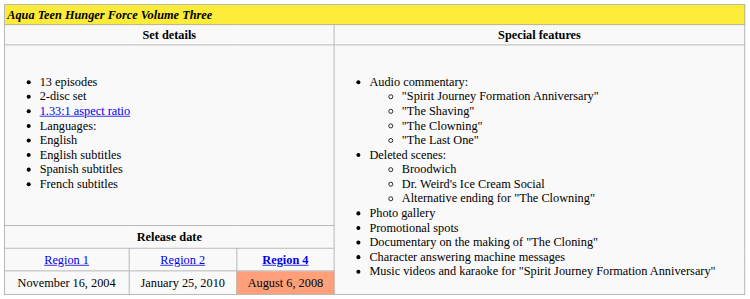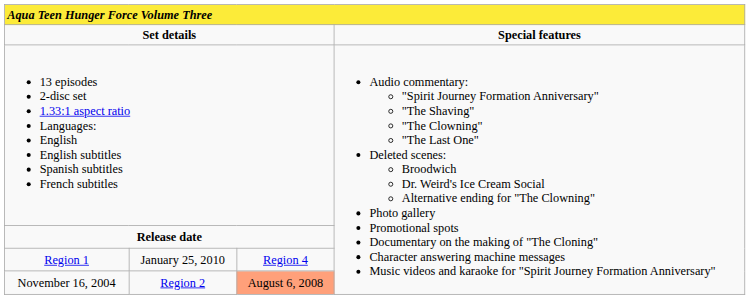 <table class="wikitable" style="font-size:95%;">
 <tr>
 <td colspan="5" style="background:#fceb39;"><strong><em>Aqua Teen Hunger Force Volume Three</em></strong></td>
 </tr>
 <tr style="vertical-align:top; text-align:center;">
 <td style="width:400px;" colspan="3"><strong>Set details </strong></td>
 <td style="width:300px; "><strong>Special features</strong></td>
 </tr>
 <tr valign="top">
 <td colspan="3"  style="text-align:left; width:200px;"><br><ul><li>13 episodes</li><li>2-disc set</li><li><a href='#'>1.33:1 aspect ratio</a></li><li>Languages:</li><li>English</li><li>English subtitles</li><li>Spanish subtitles</li><li>French subtitles</li></ul></td>
 <td rowspan="4"  style="text-align:left; width:500px;"><br><ul><li>Audio commentary:<ul><li>"Spirit Journey Formation Anniversary"</li><li>"The Shaving"</li><li>"The Clowning"</li><li>"The Last One"</li></ul></li><li>Deleted scenes:<ul><li>Broodwich</li><li>Dr. Weird's Ice Cream Social</li><li>Alternative ending for "The Clowning"</li></ul></li><li>Photo gallery</li><li>Promotional spots</li><li>Documentary on the making of "The Cloning"</li><li>Character answering machine messages</li><li>Music videos and karaoke for "Spirit Journey Formation Anniversary"</li></ul></td>
 </tr>
 <tr>
 <td colspan="3" style="text-align:center;"><strong>Release date</strong></td>
 </tr>
 <tr>
 <td style="text-align:center;"><a href='#'>Region 1</a></td>
-<td style="text-align:center;"><a href='#'>Region 2</a></td>
-<td style="text-align:center;"><strong><a href='#'>Region 4</a></strong></td>
+<td style="text-align:center;">January 25, 2010</td>
+<td style="text-align:center;"><a href='#'>Region 4</a></td>
 </tr>
 <tr>
 <td style="text-align:center;">November 16, 2004</td>
-<td style="text-align:center;">January 25, 2010</td>
+<td style="text-align:center;"><a href='#'>Region 2</a></td>
 <td style="background: lightsalmon; text-align:center;">August 6, 2008</td>
 </tr>
 </table>
